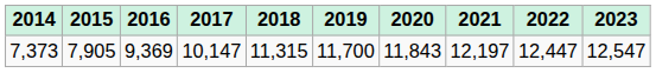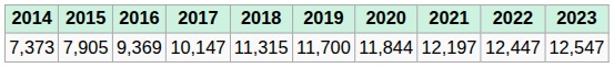 <table class="wikitable">
 <tr align="center" style="background:#CEF2E0;">
 <td><strong>2014</strong></td>
 <td><strong>2015</strong></td>
 <td><strong>2016</strong></td>
 <td><strong>2017</strong></td>
 <td><strong>2018</strong></td>
 <td><strong>2019</strong></td>
 <td><strong>2020</strong></td>
 <td><strong>2021</strong></td>
 <td><strong>2022</strong></td>
 <td><strong>2023</strong></td>
 </tr>
 <tr>
 <td>7,373</td>
 <td>7,905</td>
 <td>9,369</td>
 <td>10,147</td>
 <td>11,315</td>
 <td>11,700</td>
-<td>11,843</td>
+<td>11,844</td>
 <td>12,197</td>
 <td>12,447</td>
 <td>12,547</td>
 </tr>
 </table>
